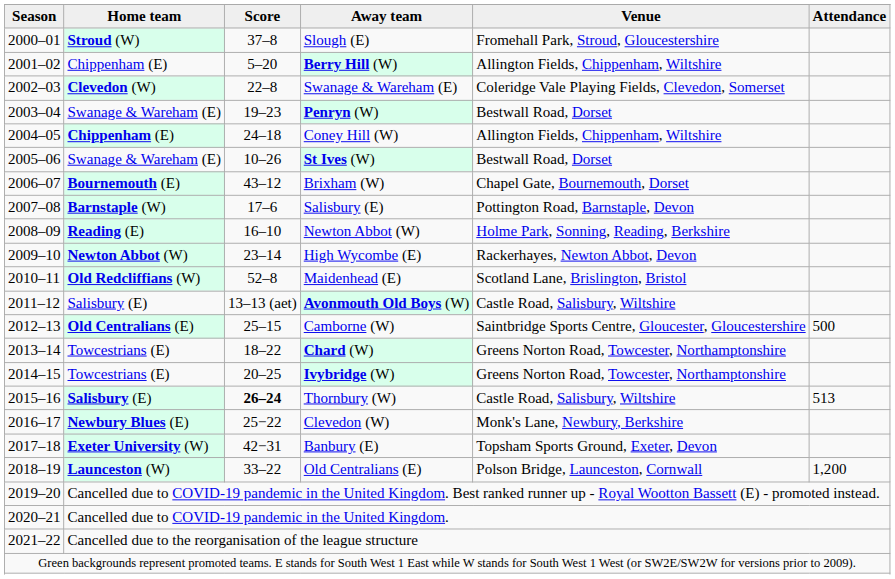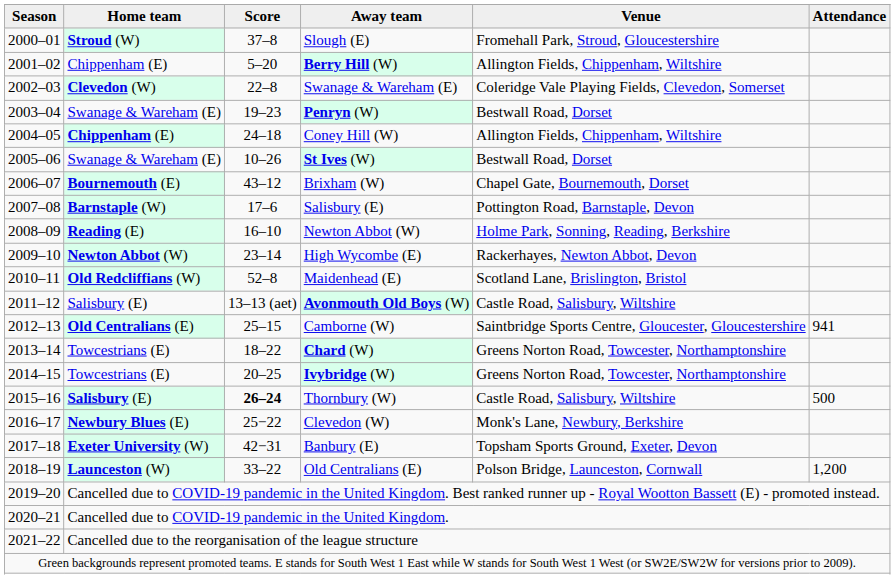 <table class="wikitable">
 <tr>
 </tr>
 <tr>
 <th style="background:#efefef;">Season</th>
 <th style="background:#efefef">Home team</th>
 <th style="background:#efefef">Score</th>
 <th style="background:#efefef">Away team</th>
 <th style="background:#efefef">Venue</th>
 <th style="background:#efefef">Attendance</th>
 </tr>
 <tr>
 <td>2000–01</td>
 <td style="background:#d8ffeb;"><strong><a href='#'>Stroud</a></strong> (W)</td>
 <td align=center>37–8</td>
 <td><a href='#'>Slough</a> (E)</td>
 <td>Fromehall Park, <a href='#'>Stroud</a>, <a href='#'>Gloucestershire</a></td>
 <td></td>
 </tr>
 <tr>
 <td>2001–02</td>
 <td><a href='#'>Chippenham</a> (E)</td>
 <td align=center>5–20</td>
 <td style="background:#d8ffeb;"><strong><a href='#'>Berry Hill</a></strong> (W)</td>
 <td>Allington Fields, <a href='#'>Chippenham</a>, <a href='#'>Wiltshire</a></td>
 <td></td>
 </tr>
 <tr>
 <td>2002–03</td>
 <td style="background:#d8ffeb;"><strong><a href='#'>Clevedon</a></strong> (W)</td>
 <td align=center>22–8</td>
 <td><a href='#'>Swanage & Wareham</a> (E)</td>
 <td>Coleridge Vale Playing Fields, <a href='#'>Clevedon</a>, <a href='#'>Somerset</a></td>
 <td></td>
 </tr>
 <tr>
 <td>2003–04</td>
 <td><a href='#'>Swanage & Wareham</a> (E)</td>
 <td align=center>19–23</td>
 <td style="background:#d8ffeb;"><strong><a href='#'>Penryn</a></strong> (W)</td>
 <td>Bestwall Road, <a href='#'>Dorset</a></td>
 <td></td>
 </tr>
 <tr>
 <td>2004–05</td>
 <td style="background:#d8ffeb;"><strong><a href='#'>Chippenham</a></strong> (E)</td>
 <td align=center>24–18</td>
 <td><a href='#'>Coney Hill</a> (W)</td>
 <td>Allington Fields, <a href='#'>Chippenham</a>, <a href='#'>Wiltshire</a></td>
 <td></td>
 </tr>
 <tr>
 <td>2005–06</td>
 <td><a href='#'>Swanage & Wareham</a> (E)</td>
 <td align=center>10–26</td>
 <td style="background:#d8ffeb;"><strong><a href='#'>St Ives</a></strong> (W)</td>
 <td>Bestwall Road, <a href='#'>Dorset</a></td>
 <td></td>
 </tr>
 <tr>
 <td>2006–07</td>
 <td style="background:#d8ffeb;"><strong><a href='#'>Bournemouth</a></strong> (E)</td>
 <td align=center>43–12</td>
 <td><a href='#'>Brixham</a> (W)</td>
 <td>Chapel Gate, <a href='#'>Bournemouth</a>, <a href='#'>Dorset</a></td>
 <td></td>
 </tr>
 <tr>
 <td>2007–08</td>
 <td style="background:#d8ffeb;"><strong><a href='#'>Barnstaple</a></strong> (W)</td>
 <td align=center>17–6</td>
 <td><a href='#'>Salisbury</a> (E)</td>
 <td>Pottington Road, <a href='#'>Barnstaple</a>, <a href='#'>Devon</a></td>
 <td></td>
 </tr>
 <tr>
 <td>2008–09</td>
 <td style="background:#d8ffeb;"><strong><a href='#'>Reading</a></strong> (E)</td>
 <td align=center>16–10</td>
 <td><a href='#'>Newton Abbot</a> (W)</td>
 <td><a href='#'>Holme Park</a>, <a href='#'>Sonning</a>, <a href='#'>Reading</a>, <a href='#'>Berkshire</a></td>
 <td></td>
 </tr>
 <tr>
 <td>2009–10</td>
 <td style="background:#d8ffeb;"><strong><a href='#'>Newton Abbot</a></strong> (W)</td>
 <td align=center>23–14</td>
 <td><a href='#'>High Wycombe</a> (E)</td>
 <td>Rackerhayes, <a href='#'>Newton Abbot</a>, <a href='#'>Devon</a></td>
 <td></td>
 </tr>
 <tr>
 <td>2010–11</td>
 <td style="background:#d8ffeb;"><strong><a href='#'>Old Redcliffians</a></strong> (W)</td>
 <td align=center>52–8</td>
 <td><a href='#'>Maidenhead</a> (E)</td>
 <td>Scotland Lane, <a href='#'>Brislington</a>, <a href='#'>Bristol</a></td>
 <td></td>
 </tr>
 <tr>
 <td>2011–12</td>
 <td><a href='#'>Salisbury</a> (E)</td>
 <td align=center>13–13 (aet)</td>
 <td style="background:#d8ffeb;"><strong><a href='#'>Avonmouth Old Boys</a></strong> (W)</td>
 <td>Castle Road, <a href='#'>Salisbury</a>, <a href='#'>Wiltshire</a></td>
 <td></td>
 </tr>
 <tr>
 <td>2012–13</td>
 <td style="background:#d8ffeb;"><strong><a href='#'>Old Centralians</a></strong> (E)</td>
 <td align=center>25–15</td>
 <td><a href='#'>Camborne</a> (W)</td>
 <td>Saintbridge Sports Centre, <a href='#'>Gloucester</a>, <a href='#'>Gloucestershire</a></td>
-<td>500</td>
+<td>941</td>
 </tr>
 <tr>
 <td>2013–14</td>
 <td><a href='#'>Towcestrians</a> (E)</td>
 <td align=center>18–22</td>
 <td style="background:#d8ffeb;"><strong><a href='#'>Chard</a></strong> (W)</td>
 <td>Greens Norton Road, <a href='#'>Towcester</a>, <a href='#'>Northamptonshire</a></td>
 <td></td>
 </tr>
 <tr>
 <td>2014–15</td>
 <td><a href='#'>Towcestrians</a> (E)</td>
 <td align=center>20–25</td>
 <td style="background:#d8ffeb;"><strong><a href='#'>Ivybridge</a></strong> (W)</td>
 <td>Greens Norton Road, <a href='#'>Towcester</a>, <a href='#'>Northamptonshire</a></td>
 <td></td>
 </tr>
 <tr>
 <td>2015–16</td>
 <td style="background:#d8ffeb;"><strong><a href='#'>Salisbury</a></strong> (E)</td>
 <td align=center><strong>26–24</strong></td>
 <td><a href='#'>Thornbury</a> (W)</td>
 <td>Castle Road, <a href='#'>Salisbury</a>, <a href='#'>Wiltshire</a></td>
-<td>513</td>
+<td>500</td>
 </tr>
 <tr>
 <td>2016–17</td>
 <td style="background:#d8ffeb;"><strong><a href='#'>Newbury Blues</a></strong> (E)</td>
 <td align=center>25−22</td>
 <td><a href='#'>Clevedon</a> (W)</td>
 <td>Monk's Lane, <a href='#'>Newbury, Berkshire</a></td>
 <td></td>
 </tr>
 <tr>
 <td>2017–18</td>
 <td style="background:#d8ffeb;"><strong><a href='#'>Exeter University</a></strong> (W)</td>
 <td align=center>42−31</td>
 <td><a href='#'>Banbury</a> (E)</td>
 <td>Topsham Sports Ground, <a href='#'>Exeter</a>, <a href='#'>Devon</a></td>
 <td></td>
 </tr>
 <tr>
 <td>2018–19</td>
 <td style="background:#d8ffeb;"><strong><a href='#'>Launceston</a></strong> (W)</td>
 <td align=center>33–22</td>
 <td><a href='#'>Old Centralians</a> (E)</td>
 <td>Polson Bridge, <a href='#'>Launceston</a>, <a href='#'>Cornwall</a></td>
 <td>1,200</td>
 </tr>
 <tr>
 <td>2019–20</td>
 <td colspan=6>Cancelled due to <a href='#'>COVID-19 pandemic in the United Kingdom</a>.  Best ranked runner up - <a href='#'>Royal Wootton Bassett</a> (E) - promoted instead.</td>
 </tr>
 <tr>
 <td>2020–21</td>
 <td colspan=6>Cancelled due to <a href='#'>COVID-19 pandemic in the United Kingdom</a>.</td>
 </tr>
 <tr>
 <td>2021–22</td>
 <td colspan=6>Cancelled due to the reorganisation of the league structure</td>
 </tr>
 <tr>
 <td colspan="15"  style="border:0; font-size:smaller; text-align:center;">Green backgrounds represent promoted teams.  E stands for South West 1 East while W stands for South West 1 West (or SW2E/SW2W for versions prior to 2009).</td>
 </tr>
 <tr>
 </tr>
 </table>
